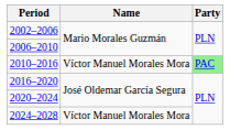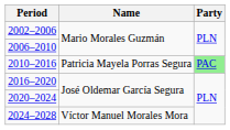 <table class="wikitable" style="margin:auto">
 <tr>
 <th>Period</th>
 <th>Name</th>
 <th>Party</th>
 </tr>
 <tr>
 <td><a href='#'>2002–2006</a></td>
 <td rowspan="2">Mario Morales Guzmán</td>
 <td rowspan="2"> <a href='#'>PLN</a></td>
 </tr>
 <tr>
 <td><a href='#'>2006–2010</a></td>
 </tr>
 <tr>
 <td><a href='#'>2010–2016</a></td>
-<td>Víctor Manuel Morales Mora</td>
+<td>Patricia Mayela Porras Segura</td>
 <td style="background: lightgreen;"> <a href='#'>PAC</a></td>
 </tr>
 <tr>
 <td><a href='#'>2016–2020</a></td>
 <td rowspan="2">José Oldemar García Segura</td>
 <td rowspan="3"> <a href='#'>PLN</a></td>
 </tr>
 <tr>
 <td><a href='#'>2020–2024</a></td>
 </tr>
 <tr>
 <td><a href='#'>2024–2028</a></td>
 <td>Víctor Manuel Morales Mora</td>
 </tr>
 </table>
